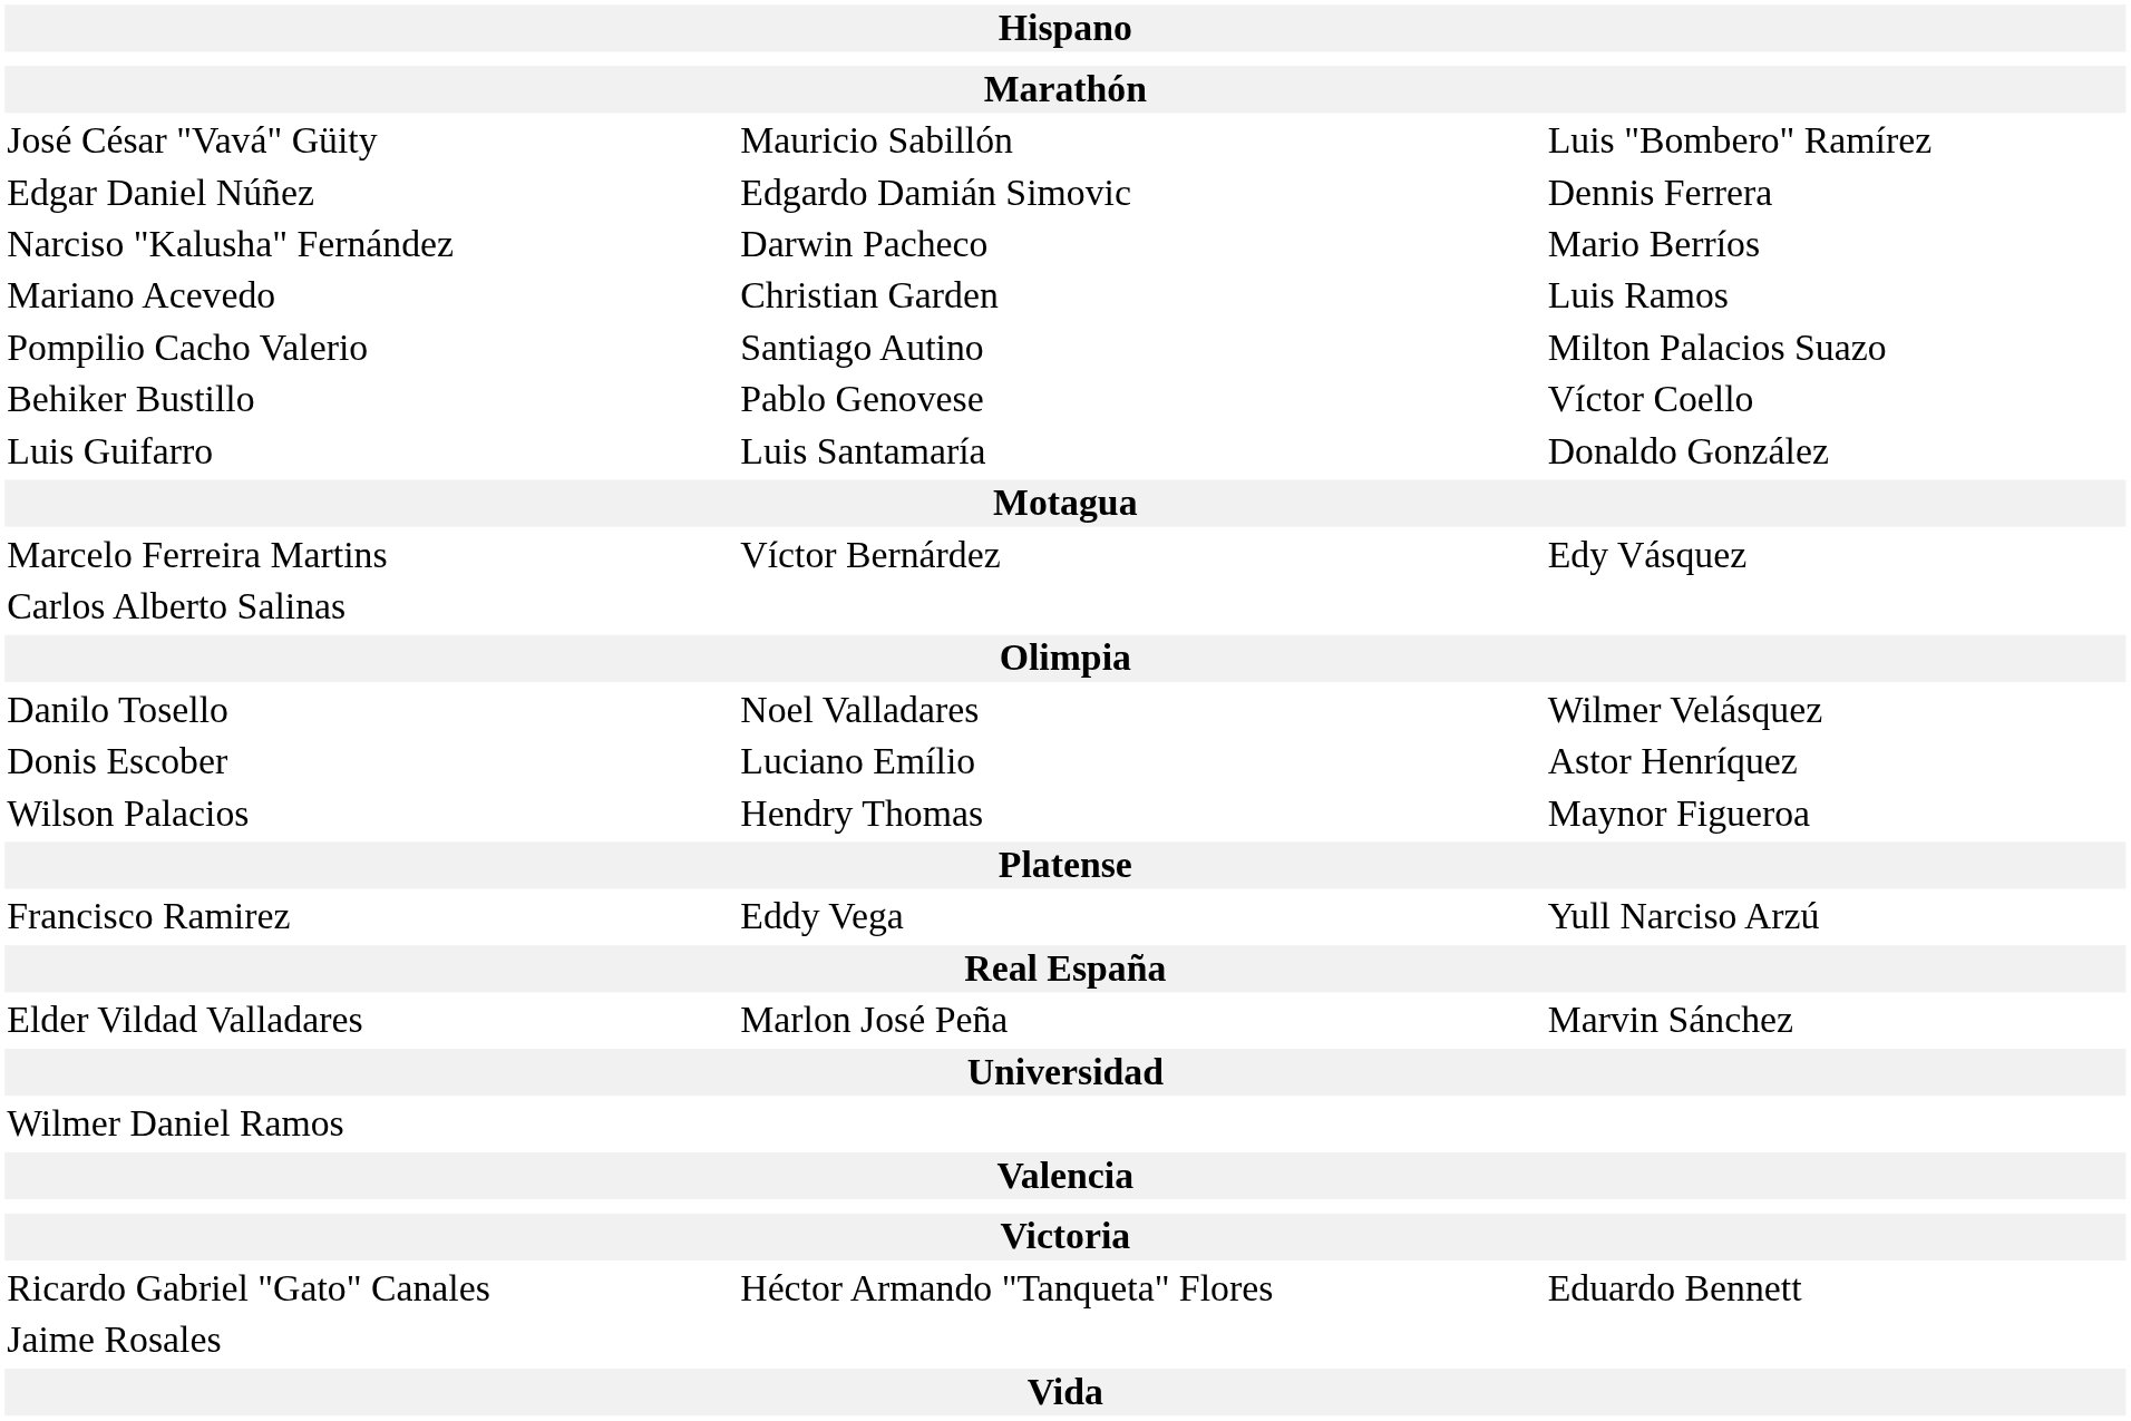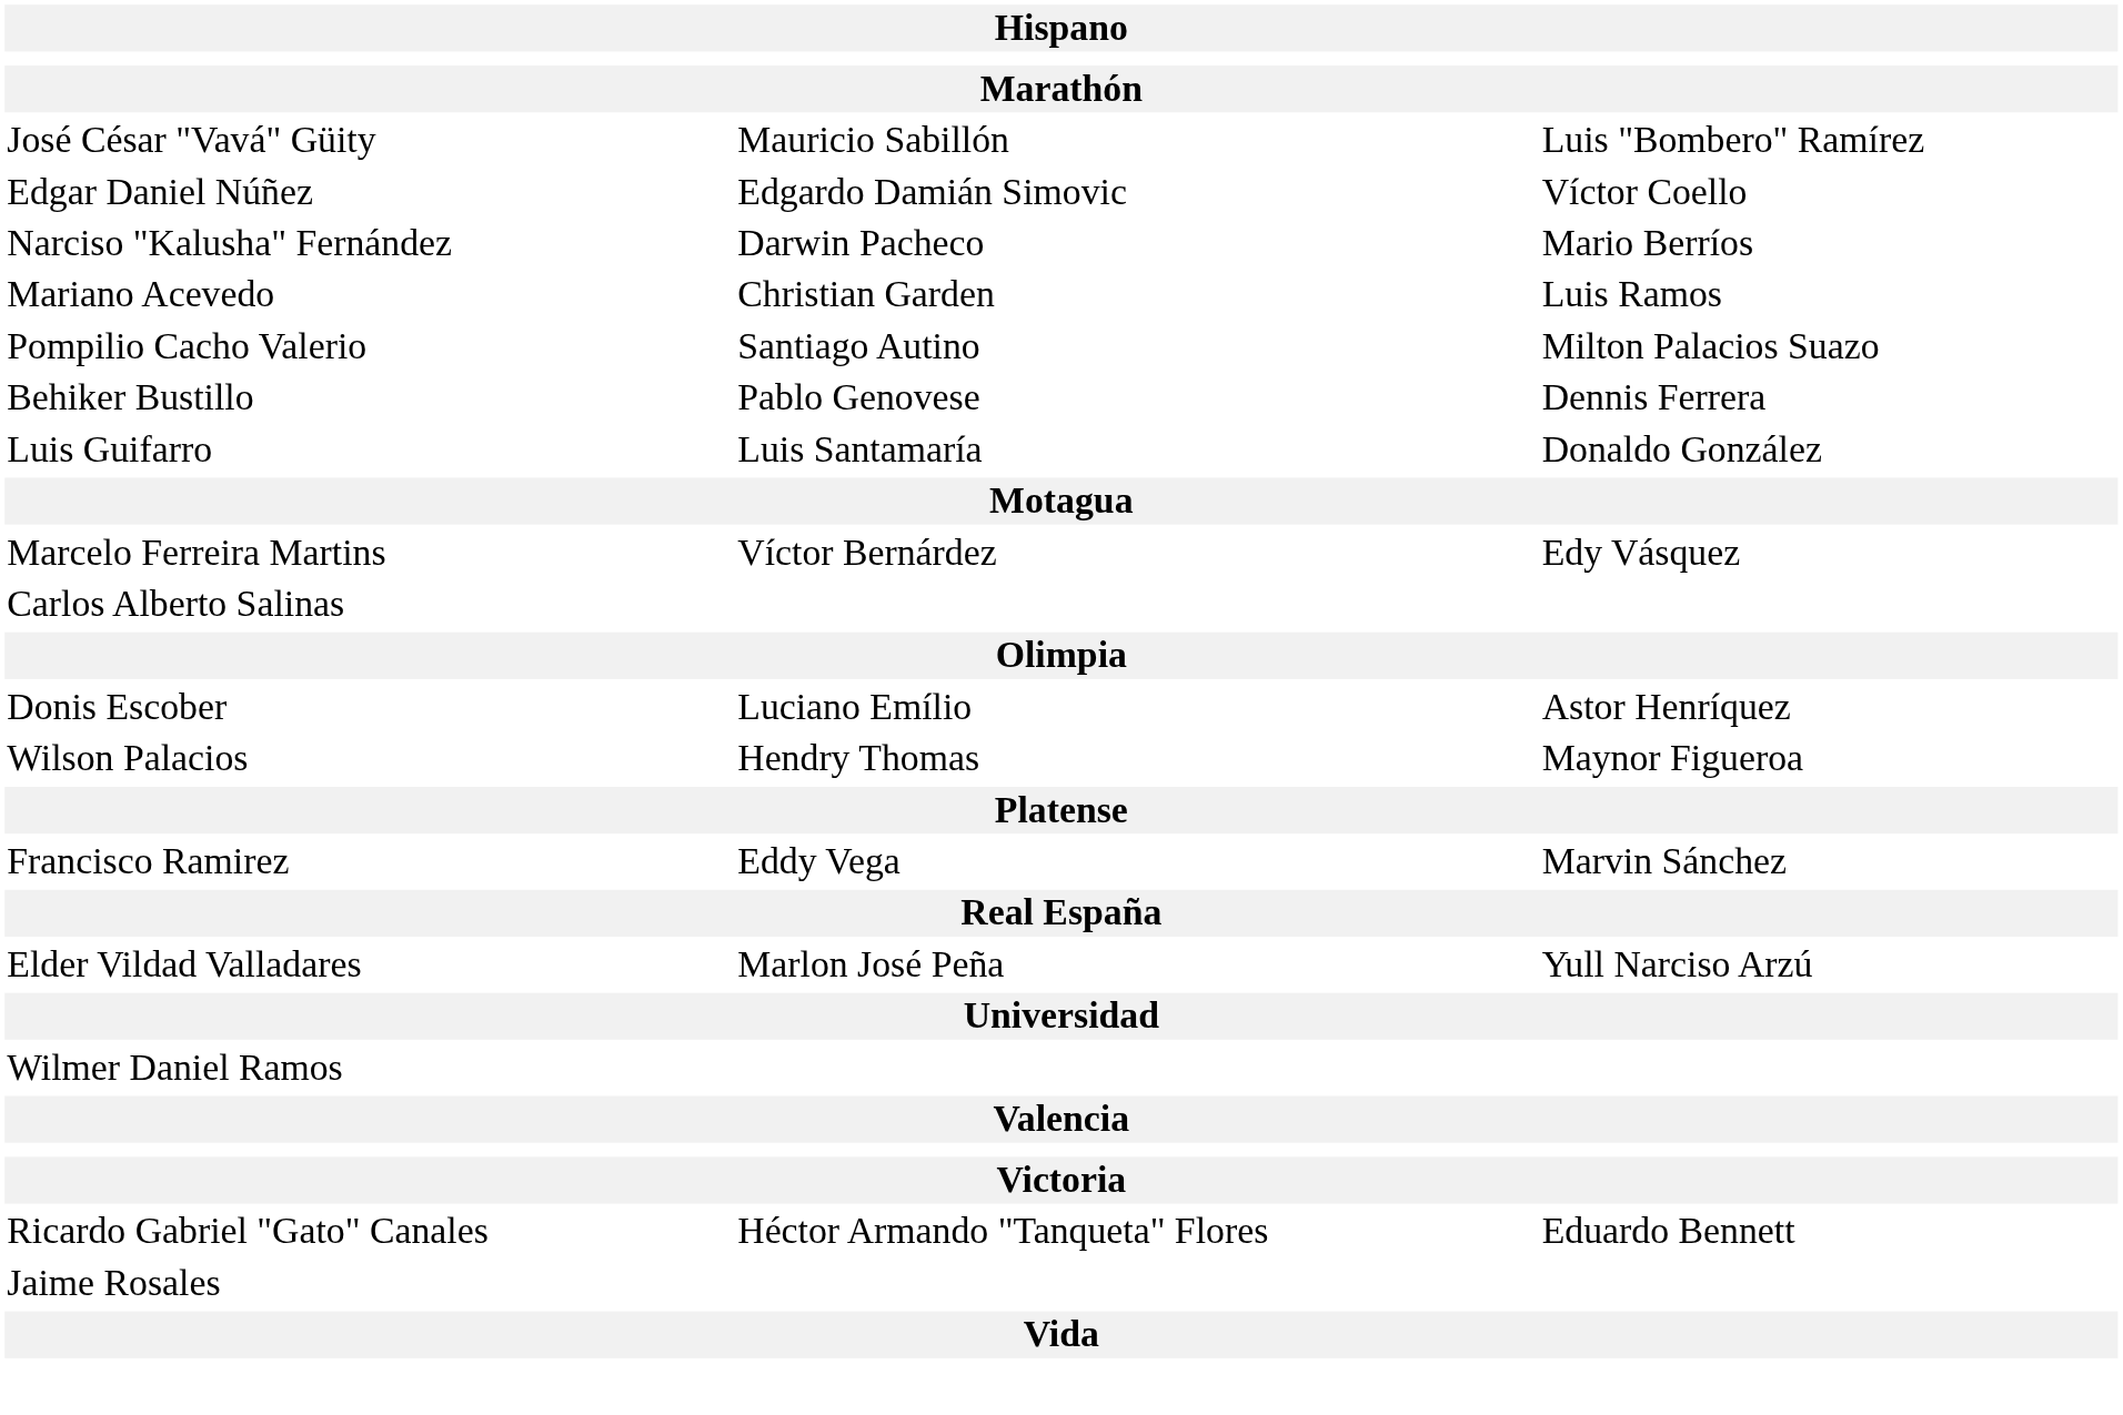 <table border="0">
 <tr bgcolor="f1f1f1">
 <th width="900" colspan="3">Hispano</th>
 </tr>
 <tr>
 <td></td>
 <td></td>
 <td></td>
 </tr>
 <tr bgcolor="f1f1f1">
 <th width="900" colspan="3">Marathón</th>
 </tr>
 <tr>
 <td> José César "Vavá" Güity</td>
 <td> Mauricio Sabillón</td>
 <td> Luis "Bombero" Ramírez</td>
 </tr>
 <tr>
 <td> Edgar Daniel Núñez</td>
 <td> Edgardo Damián Simovic</td>
-<td> Dennis Ferrera</td>
+<td> Víctor Coello</td>
 </tr>
 <tr>
 <td> Narciso "Kalusha" Fernández</td>
 <td> Darwin Pacheco</td>
 <td> Mario Berríos</td>
 </tr>
 <tr>
 <td> Mariano Acevedo</td>
 <td> Christian Garden</td>
 <td> Luis Ramos</td>
 </tr>
 <tr>
 <td> Pompilio Cacho Valerio</td>
 <td> Santiago Autino</td>
 <td> Milton Palacios Suazo</td>
 </tr>
 <tr>
 <td> Behiker Bustillo</td>
 <td> Pablo Genovese</td>
-<td> Víctor Coello</td>
+<td> Dennis Ferrera</td>
 </tr>
 <tr>
 <td> Luis Guifarro</td>
 <td> Luis Santamaría</td>
 <td> Donaldo González</td>
 </tr>
 <tr bgcolor="f1f1f1">
 <th width="900" colspan="3">Motagua</th>
 </tr>
 <tr>
 <td> Marcelo Ferreira Martins</td>
 <td> Víctor Bernárdez</td>
 <td> Edy Vásquez</td>
 </tr>
 <tr>
 <td> Carlos Alberto Salinas</td>
 <td></td>
 <td></td>
 </tr>
 <tr bgcolor="f1f1f1">
 <th width="900" colspan="3">Olimpia</th>
 </tr>
 <tr>
-<td> Danilo Tosello</td>
-<td> Noel Valladares</td>
-<td> Wilmer Velásquez</td>
-</tr>
-<tr>
 <td> Donis Escober</td>
 <td> Luciano Emílio</td>
 <td> Astor Henríquez</td>
 </tr>
 <tr>
 <td> Wilson Palacios</td>
 <td> Hendry Thomas</td>
 <td> Maynor Figueroa</td>
 </tr>
 <tr bgcolor="f1f1f1">
 <th width="900" colspan="3">Platense</th>
 </tr>
 <tr>
 <td> Francisco Ramirez</td>
 <td> Eddy Vega</td>
-<td> Yull Narciso Arzú</td>
+<td> Marvin Sánchez</td>
 </tr>
 <tr bgcolor="f1f1f1">
 <th width="900" colspan="3">Real España</th>
 </tr>
 <tr>
 <td> Elder Vildad Valladares</td>
 <td> Marlon José Peña</td>
-<td> Marvin Sánchez</td>
+<td> Yull Narciso Arzú</td>
 </tr>
 <tr bgcolor="f1f1f1">
 <th width="900" colspan="3">Universidad</th>
 </tr>
 <tr>
 <td> Wilmer Daniel Ramos</td>
 <td></td>
 <td></td>
 </tr>
 <tr bgcolor="f1f1f1">
 <th width="900" colspan="3">Valencia</th>
 </tr>
 <tr>
 <td></td>
 <td></td>
 <td></td>
 </tr>
 <tr bgcolor="f1f1f1">
 <th width="900" colspan="3">Victoria</th>
 </tr>
 <tr>
 <td> Ricardo Gabriel "Gato" Canales</td>
 <td> Héctor Armando "Tanqueta" Flores</td>
 <td> Eduardo Bennett</td>
 </tr>
 <tr>
 <td> Jaime Rosales</td>
 <td></td>
 <td></td>
 </tr>
 <tr bgcolor="f1f1f1">
 <th width="900" colspan="3">Vida</th>
 </tr>
 <tr>
 <td></td>
 <td></td>
 <td></td>
 </tr>
 </table>
